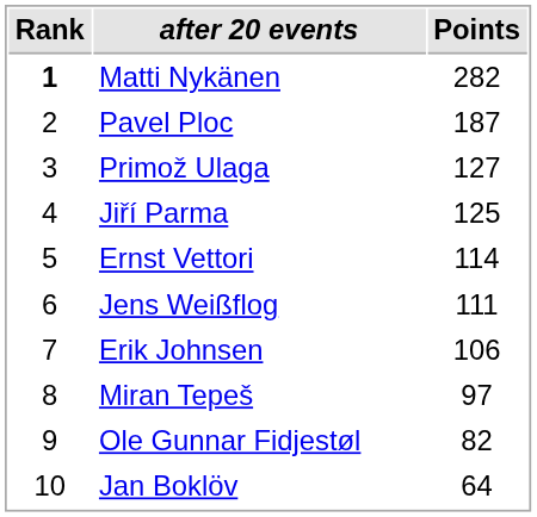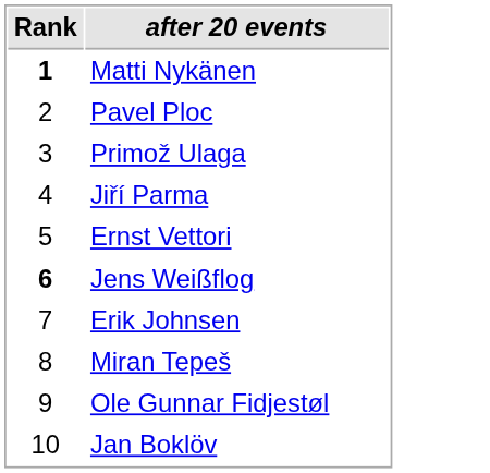 <table cellspacing="1" cellpadding="3" style="border:1px solid #AAAAAA;font-size:86%">
 <tr bgcolor="#E4E4E4">
 <th style="border-bottom:1px solid #AAAAAA" width=10>Rank</th>
 <th style="border-bottom:1px solid #AAAAAA" width=155><em>after 20 events</em></th>
-<th style="border-bottom:1px solid #AAAAAA" width=40>Points</th>
 </tr>
 <tr>
 <td align=center><strong>1</strong></td>
 <td> <a href='#'>Matti Nykänen</a></td>
-<td align=center>282</td>
 </tr>
 <tr>
 <td align=center>2</td>
 <td> <a href='#'>Pavel Ploc</a></td>
-<td align=center>187</td>
 </tr>
 <tr>
 <td align=center>3</td>
 <td> <a href='#'>Primož Ulaga</a></td>
-<td align=center>127</td>
 </tr>
 <tr>
 <td align=center>4</td>
 <td> <a href='#'>Jiří Parma</a></td>
-<td align=center>125</td>
 </tr>
 <tr>
 <td align=center>5</td>
 <td> <a href='#'>Ernst Vettori</a></td>
-<td align=center>114</td>
 </tr>
 <tr>
-<td align=center>6</td>
+<td align=center><strong>6</strong></td>
 <td> <a href='#'>Jens Weißflog</a></td>
-<td align=center>111</td>
 </tr>
 <tr>
 <td align=center>7</td>
 <td> <a href='#'>Erik Johnsen</a></td>
-<td align=center>106</td>
 </tr>
 <tr>
 <td align=center>8</td>
 <td> <a href='#'>Miran Tepeš</a></td>
-<td align=center>97</td>
 </tr>
 <tr>
 <td align=center>9</td>
 <td> <a href='#'>Ole Gunnar Fidjestøl</a></td>
-<td align=center>82</td>
 </tr>
 <tr>
 <td align=center>10</td>
 <td> <a href='#'>Jan Boklöv</a></td>
-<td align=center>64</td>
 </tr>
 </table>
